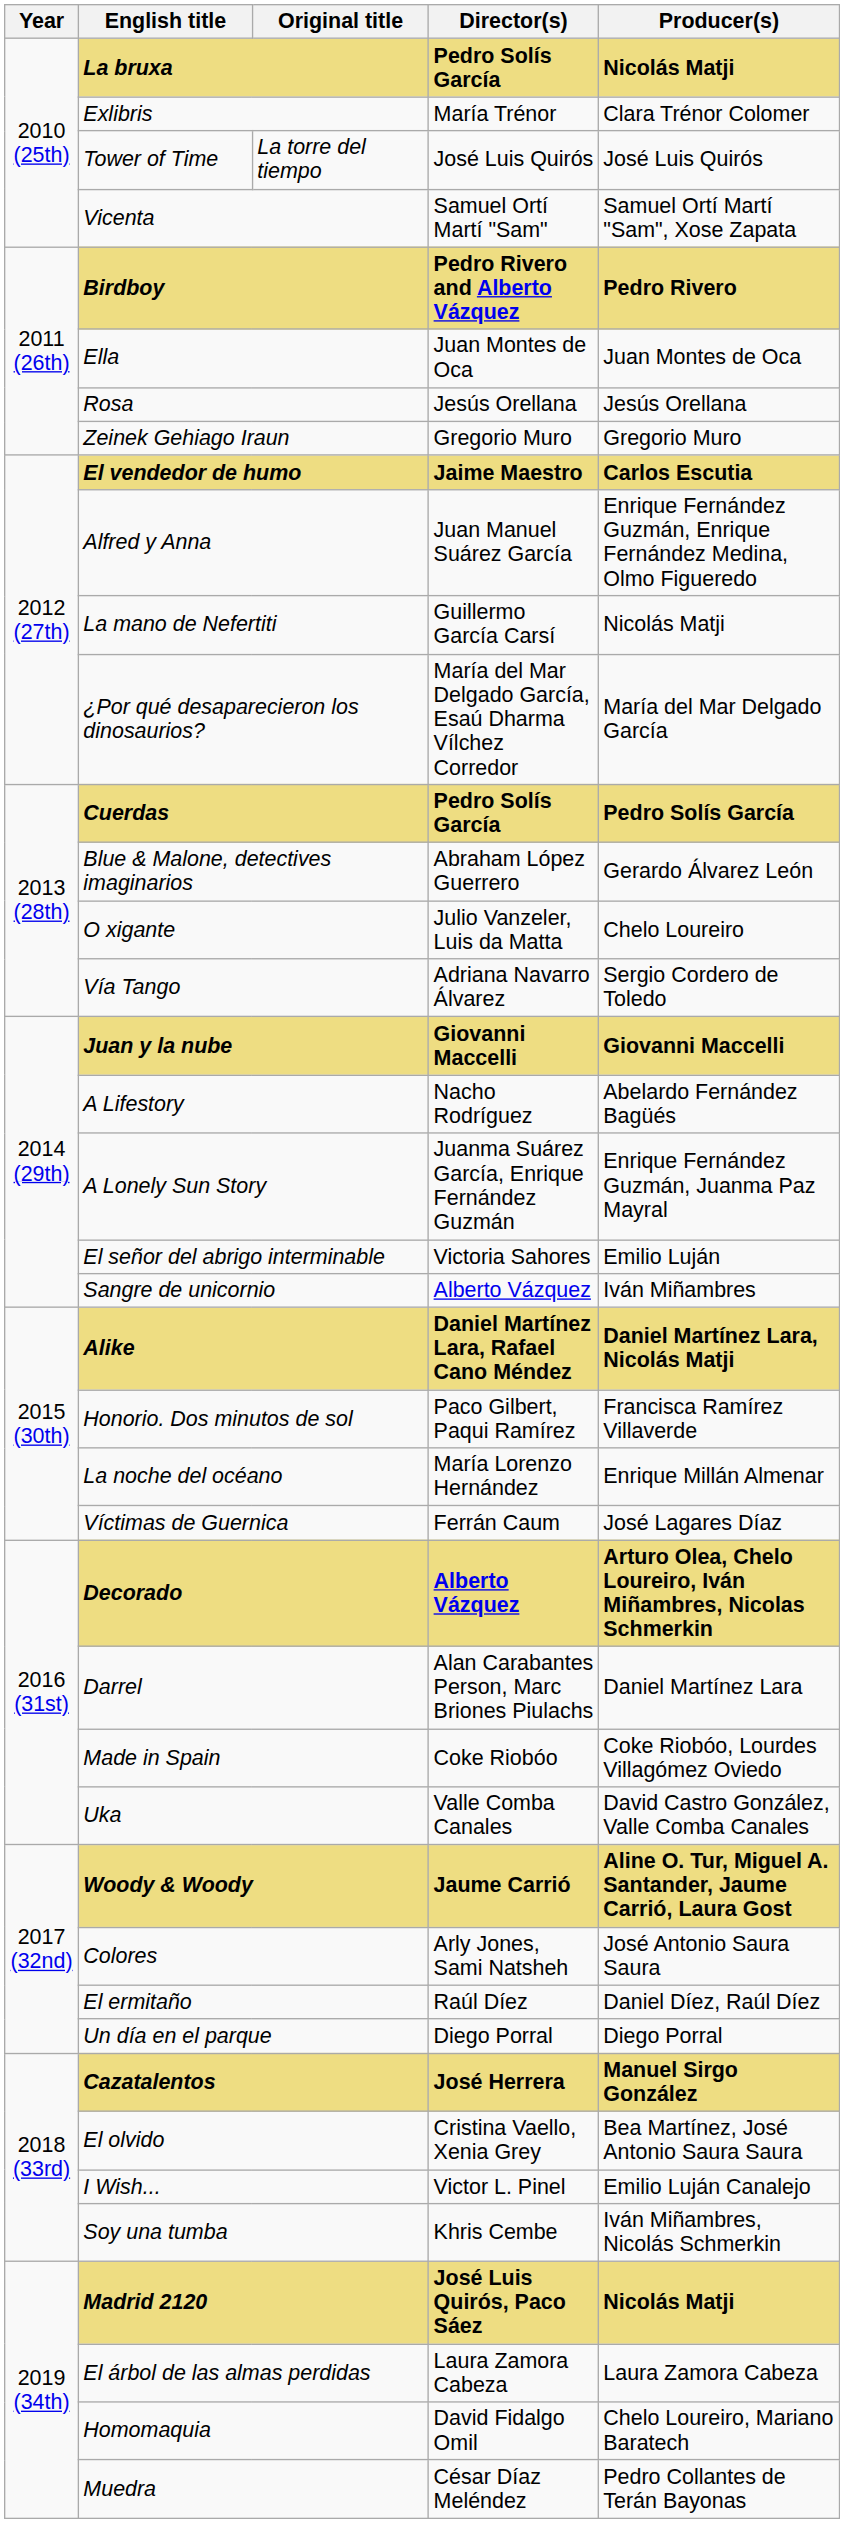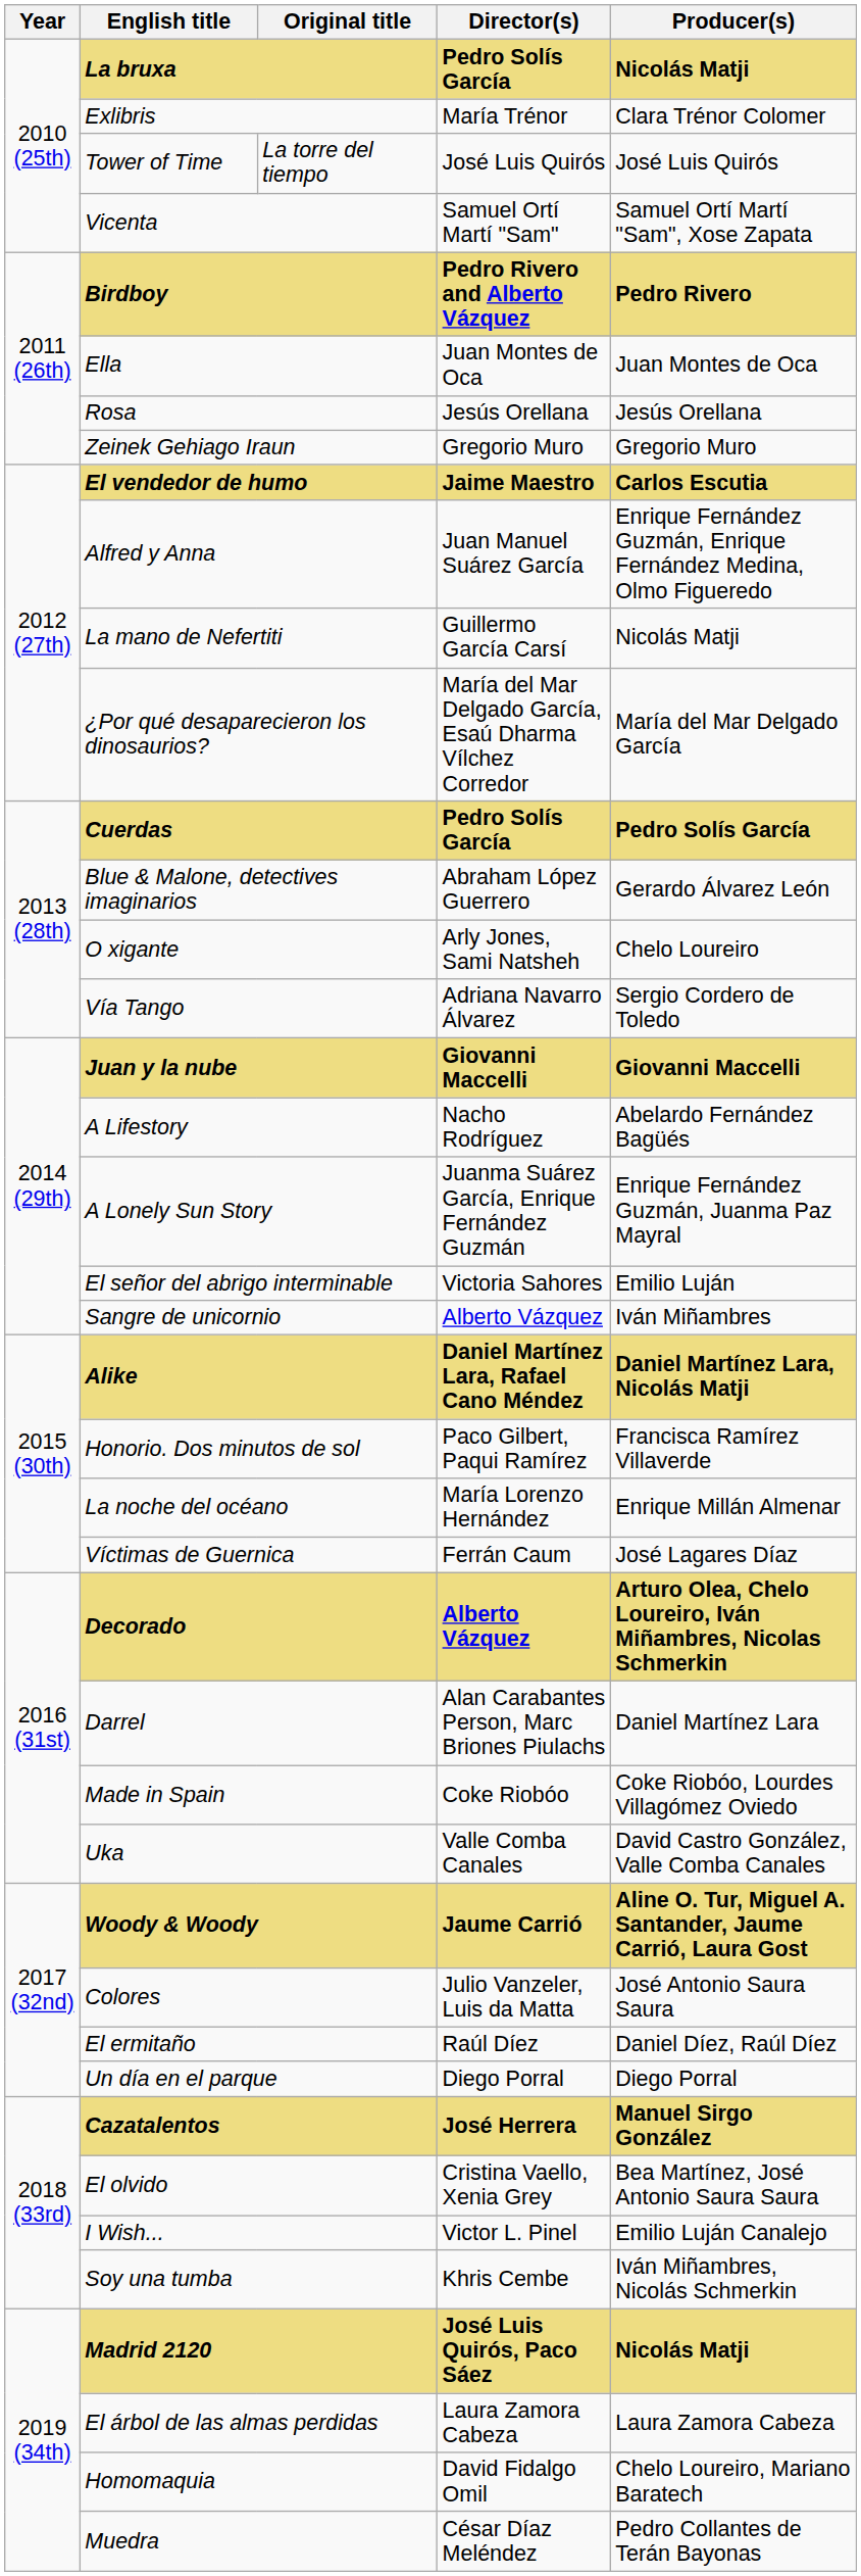 <table class="wikitable sortable" width="100%" cellpadding="5">
 <tr>
 <th width="50">Year</th>
 <th width="230">English title</th>
 <th width="230">Original title</th>
 <th width="180">Director(s)</th>
 <th width="310">Producer(s)</th>
 </tr>
 <tr>
 <td rowspan="4" style="text-align:center;">2010<br><a href='#'>(25th)</a> <br></td>
 <td colspan="2" style="background:#eedd82;"><strong><em>La bruxa</em></strong></td>
 <td style="background:#eedd82;"><strong>Pedro Solís García</strong></td>
 <td style="background:#eedd82;"><strong>Nicolás Matji</strong></td>
 </tr>
 <tr>
 <td colspan="2"><em>Exlibris</em></td>
 <td>María Trénor</td>
 <td>Clara Trénor Colomer</td>
 </tr>
 <tr>
 <td><em>Tower of Time</em></td>
 <td><em>La torre del tiempo</em></td>
 <td>José Luis Quirós</td>
 <td>José Luis Quirós</td>
 </tr>
 <tr>
 <td colspan="2"><em>Vicenta</em></td>
 <td>Samuel Ortí Martí "Sam"</td>
 <td>Samuel Ortí Martí "Sam", Xose Zapata</td>
 </tr>
 <tr>
 <td rowspan="4" style="text-align:center;">2011<br><a href='#'>(26th)</a> <br></td>
 <td colspan="2" style="background:#eedd82;"><strong><em>Birdboy</em></strong></td>
 <td style="background:#eedd82;"><strong>Pedro Rivero and <a href='#'>Alberto Vázquez</a></strong></td>
 <td style="background:#eedd82;"><strong>Pedro Rivero</strong></td>
 </tr>
 <tr>
 <td colspan="2"><em>Ella</em></td>
 <td>Juan Montes de Oca</td>
 <td>Juan Montes de Oca</td>
 </tr>
 <tr>
 <td colspan="2"><em>Rosa</em></td>
 <td>Jesús Orellana</td>
 <td>Jesús Orellana</td>
 </tr>
 <tr>
 <td colspan="2"><em>Zeinek Gehiago Iraun</em></td>
 <td>Gregorio Muro</td>
 <td>Gregorio Muro</td>
 </tr>
 <tr>
 <td rowspan="4" style="text-align:center;">2012<br><a href='#'>(27th)</a> <br></td>
 <td colspan="2" style="background:#eedd82;"><strong><em>El vendedor de humo</em></strong></td>
 <td style="background:#eedd82;"><strong>Jaime Maestro</strong></td>
 <td style="background:#eedd82;"><strong>Carlos Escutia</strong></td>
 </tr>
 <tr>
 <td colspan="2"><em>Alfred y Anna</em></td>
 <td>Juan Manuel Suárez García</td>
 <td>Enrique Fernández Guzmán, Enrique Fernández Medina, Olmo Figueredo</td>
 </tr>
 <tr>
 <td colspan="2"><em>La mano de Nefertiti</em></td>
 <td>Guillermo García Carsí</td>
 <td>Nicolás Matji</td>
 </tr>
 <tr>
 <td colspan="2"><em>¿Por qué desaparecieron los dinosaurios?</em></td>
 <td>María del Mar Delgado García, Esaú Dharma Vílchez Corredor</td>
 <td>María del Mar Delgado García</td>
 </tr>
 <tr>
 <td rowspan="4" style="text-align:center;">2013<br><a href='#'>(28th)</a> <br></td>
 <td colspan="2" style="background:#eedd82;"><strong><em>Cuerdas</em></strong></td>
 <td style="background:#eedd82;"><strong>Pedro Solís García</strong></td>
 <td style="background:#eedd82;"><strong>Pedro Solís García</strong></td>
 </tr>
 <tr>
 <td colspan="2"><em>Blue & Malone, detectives imaginarios</em></td>
 <td>Abraham López Guerrero</td>
 <td>Gerardo Álvarez León</td>
 </tr>
 <tr>
 <td colspan="2"><em>O xigante</em></td>
-<td>Julio Vanzeler, Luis da Matta</td>
+<td>Arly Jones, Sami Natsheh</td>
 <td>Chelo Loureiro</td>
 </tr>
 <tr>
 <td colspan="2"><em>Vía Tango</em></td>
 <td>Adriana Navarro Álvarez</td>
 <td>Sergio Cordero de Toledo</td>
 </tr>
 <tr>
 <td rowspan="5" style="text-align:center;">2014<br><a href='#'>(29th)</a> <br></td>
 <td colspan="2" style="background:#eedd82;"><strong><em>Juan y la nube</em></strong></td>
 <td style="background:#eedd82;"><strong>Giovanni Maccelli</strong></td>
 <td style="background:#eedd82;"><strong>Giovanni Maccelli</strong></td>
 </tr>
 <tr>
 <td colspan="2"><em>A Lifestory</em></td>
 <td>Nacho Rodríguez</td>
 <td>Abelardo Fernández Bagüés</td>
 </tr>
 <tr>
 <td colspan="2"><em>A Lonely Sun Story</em></td>
 <td>Juanma Suárez García, Enrique Fernández Guzmán</td>
 <td>Enrique Fernández Guzmán, Juanma Paz Mayral</td>
 </tr>
 <tr>
 <td colspan="2"><em>El señor del abrigo interminable</em></td>
 <td>Victoria Sahores</td>
 <td>Emilio Luján</td>
 </tr>
 <tr>
 <td colspan="2"><em>Sangre de unicornio</em></td>
 <td><a href='#'>Alberto Vázquez</a></td>
 <td>Iván Miñambres</td>
 </tr>
 <tr>
 <td rowspan="4" style="text-align:center;">2015<br><a href='#'>(30th)</a> <br></td>
 <td colspan="2" style="background:#eedd82;"><strong><em>Alike</em></strong></td>
 <td style="background:#eedd82;"><strong>Daniel Martínez Lara, Rafael Cano Méndez</strong></td>
 <td style="background:#eedd82;"><strong>Daniel Martínez Lara, Nicolás Matji</strong></td>
 </tr>
 <tr>
 <td colspan="2"><em>Honorio. Dos minutos de sol</em></td>
 <td>Paco Gilbert, Paqui Ramírez</td>
 <td>Francisca Ramírez Villaverde</td>
 </tr>
 <tr>
 <td colspan="2"><em>La noche del océano</em></td>
 <td>María Lorenzo Hernández</td>
 <td>Enrique Millán Almenar</td>
 </tr>
 <tr>
 <td colspan="2"><em>Víctimas de Guernica</em></td>
 <td>Ferrán Caum</td>
 <td>José Lagares Díaz</td>
 </tr>
 <tr>
 <td rowspan="4" style="text-align:center;">2016<br><a href='#'>(31st)</a><br></td>
 <td colspan="2" style="background:#eedd82;"><strong><em>Decorado</em></strong></td>
 <td style="background:#eedd82;"><strong><a href='#'>Alberto Vázquez</a></strong></td>
 <td style="background:#eedd82;"><strong>Arturo Olea, Chelo Loureiro, Iván Miñambres, Nicolas Schmerkin</strong></td>
 </tr>
 <tr>
 <td colspan="2"><em>Darrel</em></td>
 <td>Alan Carabantes Person, Marc Briones Piulachs</td>
 <td>Daniel Martínez Lara</td>
 </tr>
 <tr>
 <td colspan="2"><em>Made in Spain</em></td>
 <td>Coke Riobóo</td>
 <td>Coke Riobóo, Lourdes Villagómez Oviedo</td>
 </tr>
 <tr>
 <td colspan="2"><em>Uka</em></td>
 <td>Valle Comba Canales</td>
 <td>David Castro González, Valle Comba Canales</td>
 </tr>
 <tr>
 <td rowspan="4" style="text-align:center;">2017<br><a href='#'>(32nd)</a><br></td>
 <td colspan="2" style="background:#eedd82;"><strong><em>Woody & Woody</em></strong></td>
 <td style="background:#eedd82;"><strong>Jaume Carrió</strong></td>
 <td style="background:#eedd82;"><strong>Aline O. Tur, Miguel A. Santander, Jaume Carrió, Laura Gost</strong></td>
 </tr>
 <tr>
 <td colspan="2"><em>Colores</em></td>
-<td>Arly Jones, Sami Natsheh</td>
+<td>Julio Vanzeler, Luis da Matta</td>
 <td>José Antonio Saura Saura</td>
 </tr>
 <tr>
 <td colspan="2"><em>El ermitaño</em></td>
 <td>Raúl Díez</td>
 <td>Daniel Díez, Raúl Díez</td>
 </tr>
 <tr>
 <td colspan="2"><em>Un día en el parque</em></td>
 <td>Diego Porral</td>
 <td>Diego Porral</td>
 </tr>
 <tr>
 <td rowspan="4" style="text-align:center;">2018<br><a href='#'>(33rd)</a><br></td>
 <td colspan="2" style="background:#eedd82;"><strong><em>Cazatalentos</em></strong></td>
 <td style="background:#eedd82;"><strong>José Herrera</strong></td>
 <td style="background:#eedd82;"><strong>Manuel Sirgo González</strong></td>
 </tr>
 <tr>
 <td colspan="2"><em>El olvido</em></td>
 <td>Cristina Vaello, Xenia Grey</td>
 <td>Bea Martínez, José Antonio Saura Saura</td>
 </tr>
 <tr>
 <td colspan="2"><em>I Wish...</em></td>
 <td>Victor L. Pinel</td>
 <td>Emilio Luján Canalejo</td>
 </tr>
 <tr>
 <td colspan="2"><em>Soy una tumba</em></td>
 <td>Khris Cembe</td>
 <td>Iván Miñambres, Nicolás Schmerkin</td>
 </tr>
 <tr>
 <td rowspan="4" style="text-align:center;">2019<br><a href='#'>(34th)</a><br></td>
 <td colspan="2" style="background:#eedd82;"><strong><em>Madrid 2120</em></strong></td>
 <td style="background:#eedd82;"><strong>José Luis Quirós, Paco Sáez</strong></td>
 <td style="background:#eedd82;"><strong>Nicolás Matji</strong></td>
 </tr>
 <tr>
 <td colspan="2"><em>El árbol de las almas perdidas</em></td>
 <td>Laura Zamora Cabeza</td>
 <td>Laura Zamora Cabeza</td>
 </tr>
 <tr>
 <td colspan="2"><em>Homomaquia</em></td>
 <td>David Fidalgo Omil</td>
 <td>Chelo Loureiro, Mariano Baratech</td>
 </tr>
 <tr>
 <td colspan="2"><em>Muedra</em></td>
 <td>César Díaz Meléndez</td>
 <td>Pedro Collantes de Terán Bayonas</td>
 </tr>
 <tr>
 </tr>
 </table>
